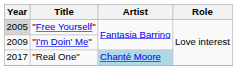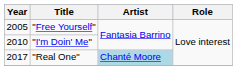 <table class="wikitable">
 <tr style="background:#b0c4de; text-align:center;">
 <th>Year</th>
 <th>Title</th>
 <th>Artist</th>
 <th>Role</th>
 </tr>
 <tr>
-<td style="background: lightgrey;">2005</td>
+<td>2005</td>
 <td>"<a href='#'>Free Yourself</a>"</td>
 <td rowspan="2"><a href='#'>Fantasia Barrino</a></td>
 <td rowspan="3">Love interest</td>
 </tr>
 <tr>
-<td>2009</td>
+<td>2010</td>
 <td>"<a href='#'>I'm Doin' Me</a>"</td>
 </tr>
 <tr>
 <td>2017</td>
 <td>"Real One"</td>
 <td style="background: lightblue;"><a href='#'>Chanté Moore</a></td>
 </tr>
 <tr>
 </tr>
 </table>
